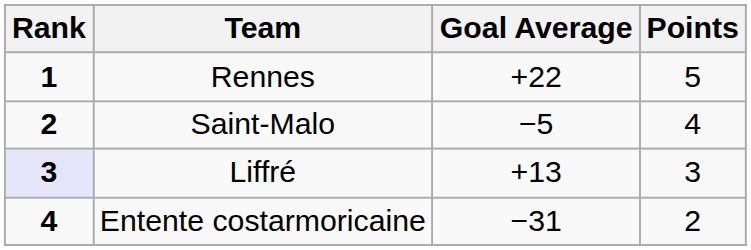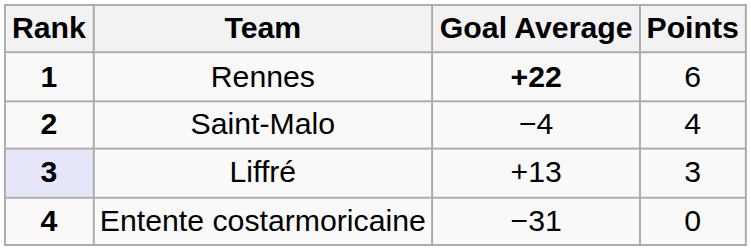 <table class="wikitable">
 <tr style="background:silver"!>
 <th>Rank</th>
 <th>Team</th>
 <th>Goal Average</th>
 <th>Points</th>
 </tr>
 <tr align="center">
 <td><strong>1</strong></td>
 <td>Rennes</td>
-<td>+22</td>
-<td>5</td>
+<td><strong>+22</strong></td>
+<td>6</td>
 </tr>
 <tr align="center">
 <td><strong>2</strong></td>
 <td>Saint-Malo</td>
-<td>−5</td>
+<td>−4</td>
 <td>4</td>
 </tr>
 <tr align="center">
 <td style="background: lavender;"><strong>3</strong></td>
 <td>Liffré</td>
 <td>+13</td>
 <td>3</td>
 </tr>
 <tr align="center">
 <td><strong>4</strong></td>
 <td>Entente costarmoricaine</td>
 <td>−31</td>
-<td>2</td>
+<td>0</td>
 </tr>
 </table>
